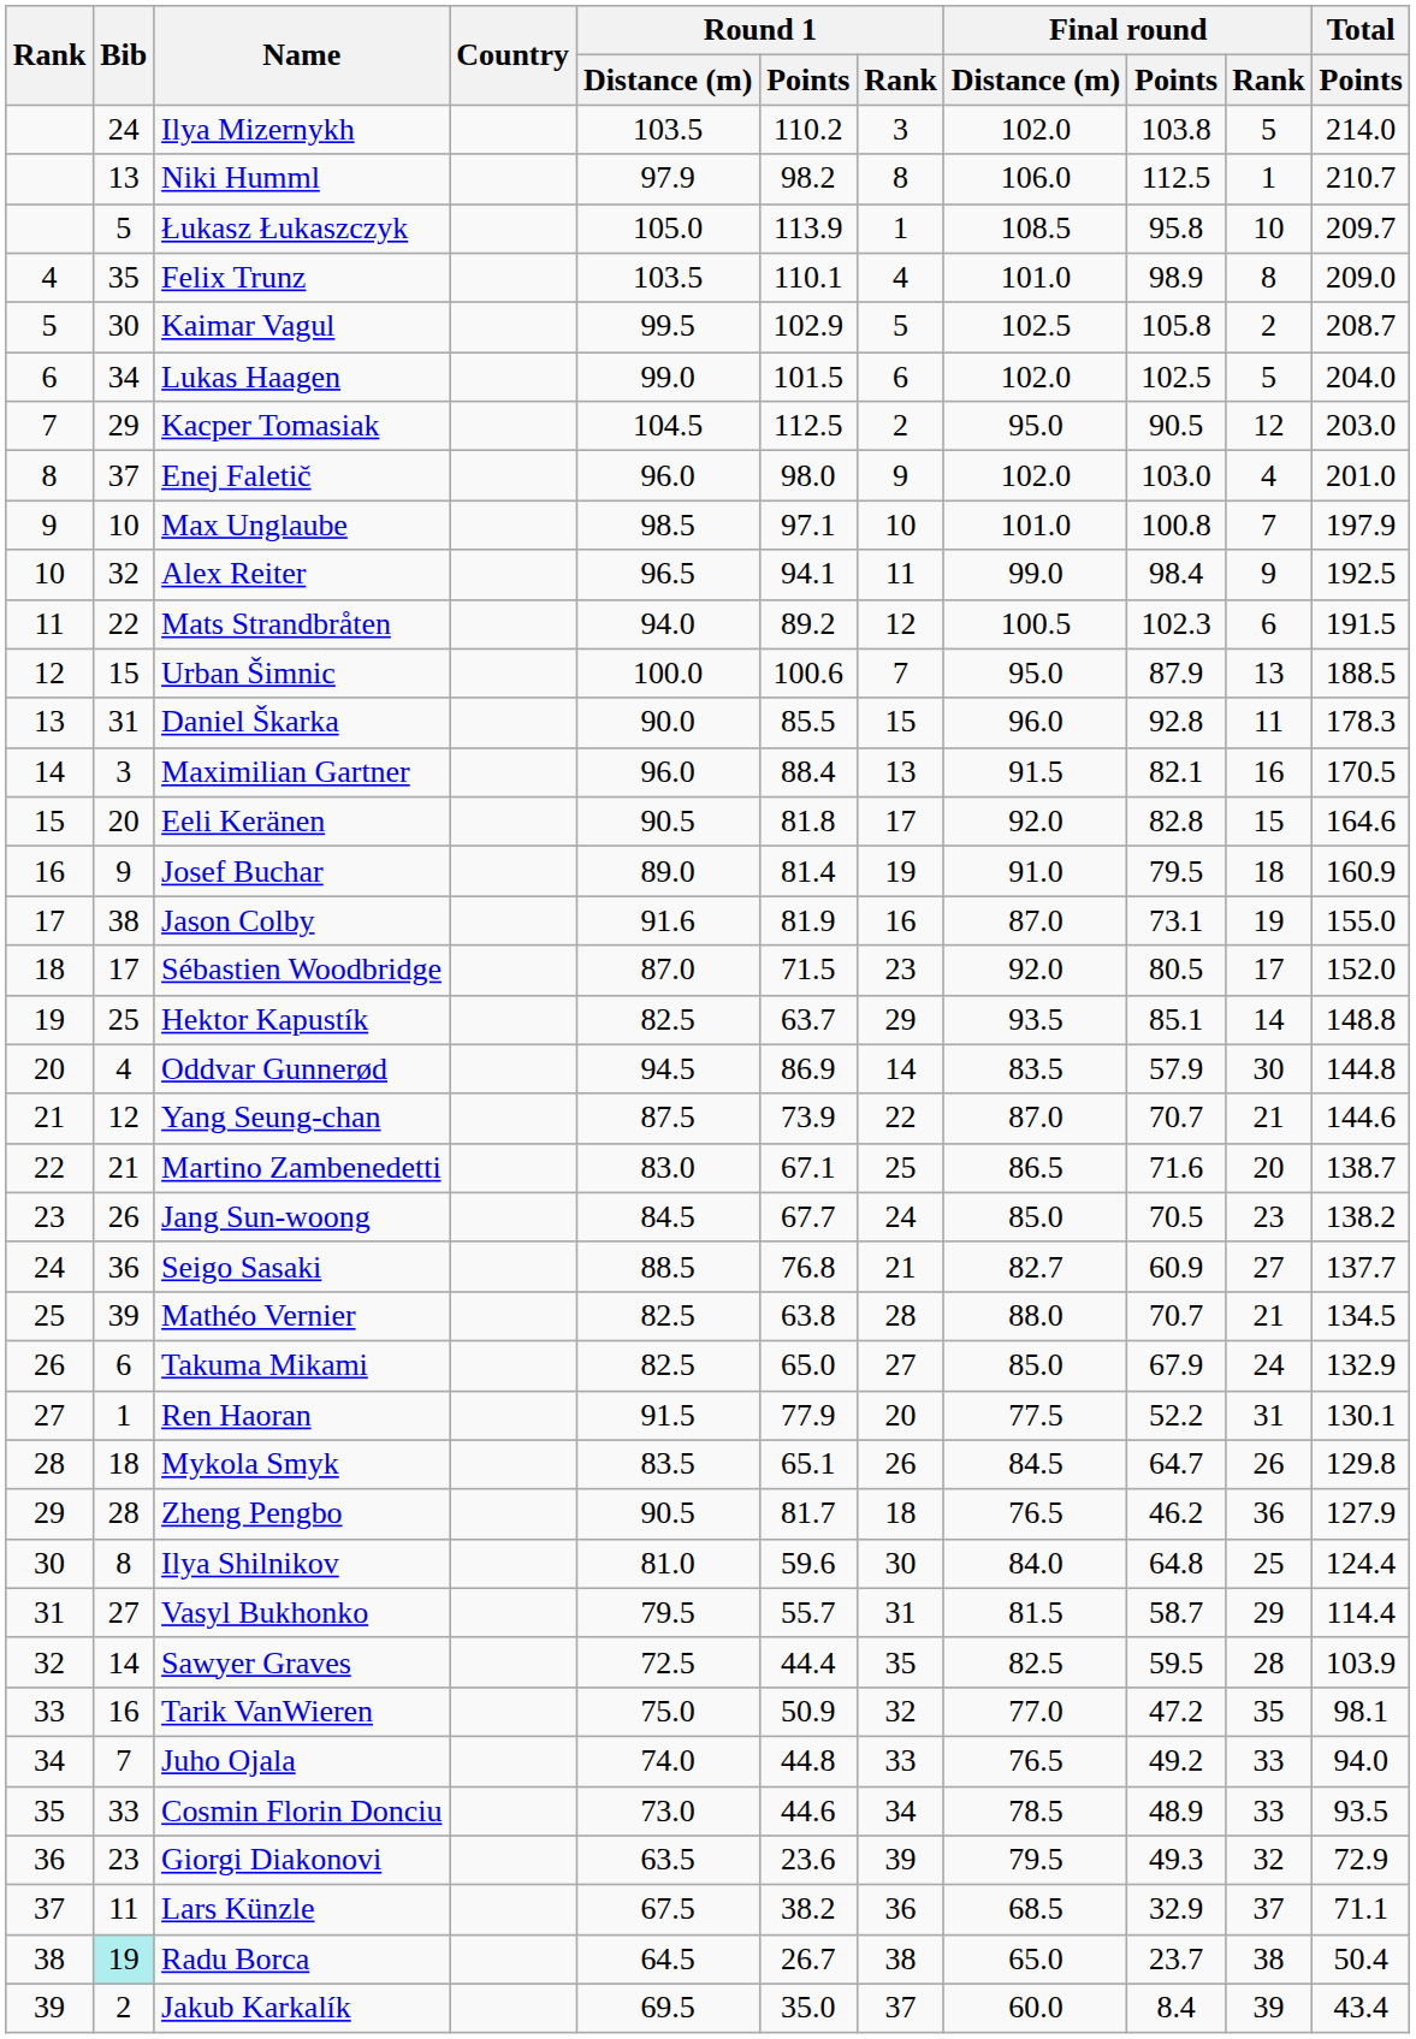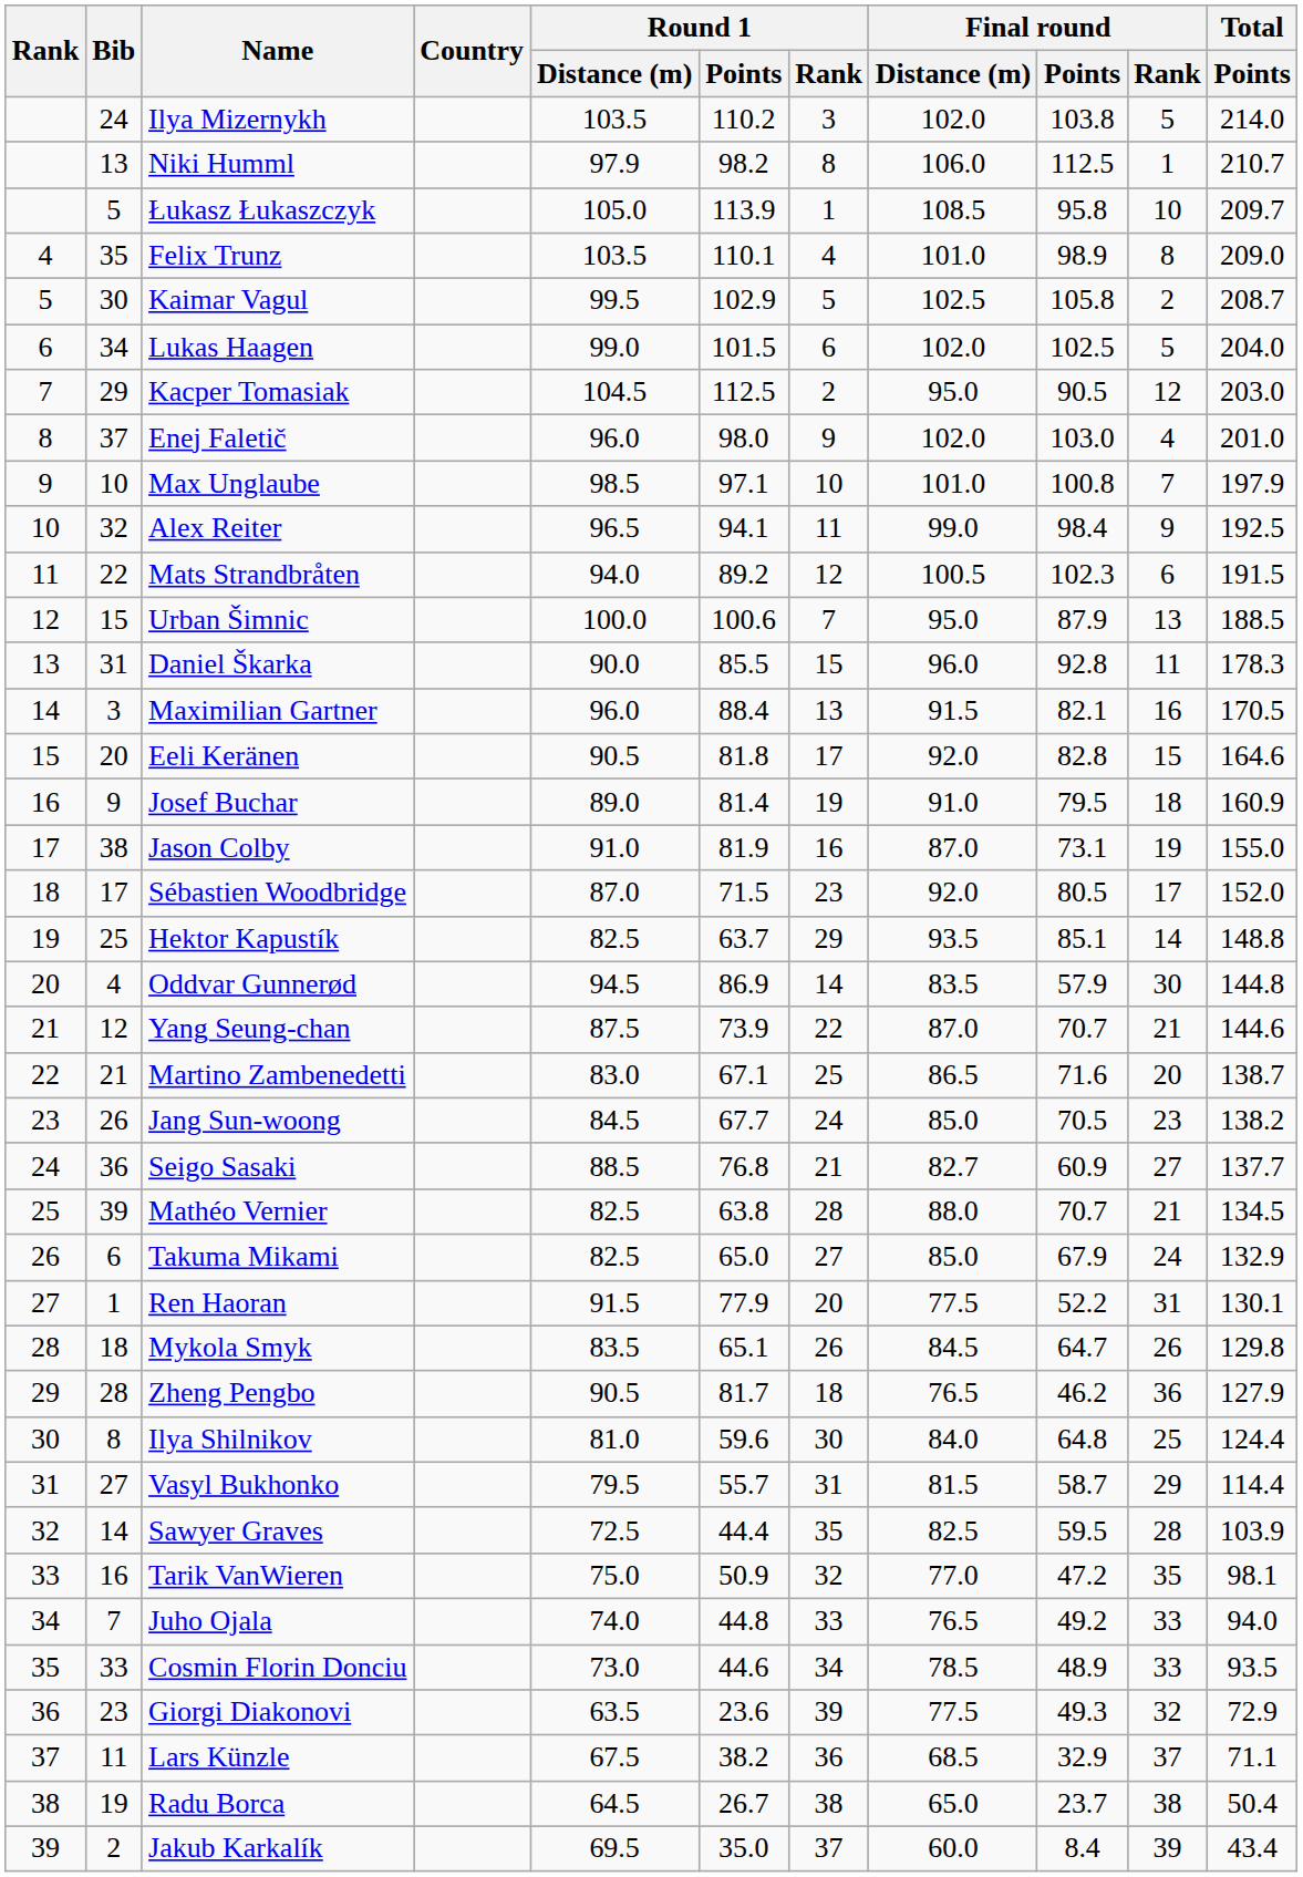 <table class="wikitable sortable" style="text-align:center">
 <tr>
 <th rowspan=2>Rank</th>
 <th rowspan=2>Bib</th>
 <th rowspan=2>Name</th>
 <th rowspan=2>Country</th>
 <th colspan=3>Round 1</th>
 <th colspan=3>Final round</th>
 <th>Total</th>
 </tr>
 <tr>
 <th>Distance (m)</th>
 <th>Points</th>
 <th>Rank</th>
 <th>Distance (m)</th>
 <th>Points</th>
 <th>Rank</th>
 <th>Points</th>
 </tr>
 <tr>
 <td></td>
 <td>24</td>
 <td align="left"><a href='#'>Ilya Mizernykh</a></td>
 <td align="left"></td>
 <td>103.5</td>
 <td>110.2</td>
 <td>3</td>
 <td>102.0</td>
 <td>103.8</td>
 <td>5</td>
 <td>214.0</td>
 </tr>
 <tr>
 <td></td>
 <td>13</td>
 <td align="left"><a href='#'>Niki Humml</a></td>
 <td align="left"></td>
 <td>97.9</td>
 <td>98.2</td>
 <td>8</td>
 <td>106.0</td>
 <td>112.5</td>
 <td>1</td>
 <td>210.7</td>
 </tr>
 <tr>
 <td></td>
 <td>5</td>
 <td align="left"><a href='#'>Łukasz Łukaszczyk</a></td>
 <td align="left"></td>
 <td>105.0</td>
 <td>113.9</td>
 <td>1</td>
 <td>108.5</td>
 <td>95.8</td>
 <td>10</td>
 <td>209.7</td>
 </tr>
 <tr>
 <td>4</td>
 <td>35</td>
 <td align="left"><a href='#'>Felix Trunz</a></td>
 <td align="left"></td>
 <td>103.5</td>
 <td>110.1</td>
 <td>4</td>
 <td>101.0</td>
 <td>98.9</td>
 <td>8</td>
 <td>209.0</td>
 </tr>
 <tr>
 <td>5</td>
 <td>30</td>
 <td align="left"><a href='#'>Kaimar Vagul</a></td>
 <td align="left"></td>
 <td>99.5</td>
 <td>102.9</td>
 <td>5</td>
 <td>102.5</td>
 <td>105.8</td>
 <td>2</td>
 <td>208.7</td>
 </tr>
 <tr>
 <td>6</td>
 <td>34</td>
 <td align="left"><a href='#'>Lukas Haagen</a></td>
 <td align="left"></td>
 <td>99.0</td>
 <td>101.5</td>
 <td>6</td>
 <td>102.0</td>
 <td>102.5</td>
 <td>5</td>
 <td>204.0</td>
 </tr>
 <tr>
 <td>7</td>
 <td>29</td>
 <td align="left"><a href='#'>Kacper Tomasiak</a></td>
 <td align="left"></td>
 <td>104.5</td>
 <td>112.5</td>
 <td>2</td>
 <td>95.0</td>
 <td>90.5</td>
 <td>12</td>
 <td>203.0</td>
 </tr>
 <tr>
 <td>8</td>
 <td>37</td>
 <td align="left"><a href='#'>Enej Faletič</a></td>
 <td align="left"></td>
 <td>96.0</td>
 <td>98.0</td>
 <td>9</td>
 <td>102.0</td>
 <td>103.0</td>
 <td>4</td>
 <td>201.0</td>
 </tr>
 <tr>
 <td>9</td>
 <td>10</td>
 <td align="left"><a href='#'>Max Unglaube</a></td>
 <td align="left"></td>
 <td>98.5</td>
 <td>97.1</td>
 <td>10</td>
 <td>101.0</td>
 <td>100.8</td>
 <td>7</td>
 <td>197.9</td>
 </tr>
 <tr>
 <td>10</td>
 <td>32</td>
 <td align="left"><a href='#'>Alex Reiter</a></td>
 <td align="left"></td>
 <td>96.5</td>
 <td>94.1</td>
 <td>11</td>
 <td>99.0</td>
 <td>98.4</td>
 <td>9</td>
 <td>192.5</td>
 </tr>
 <tr>
 <td>11</td>
 <td>22</td>
 <td align="left"><a href='#'>Mats Strandbråten</a></td>
 <td align="left"></td>
 <td>94.0</td>
 <td>89.2</td>
 <td>12</td>
 <td>100.5</td>
 <td>102.3</td>
 <td>6</td>
 <td>191.5</td>
 </tr>
 <tr>
 <td>12</td>
 <td>15</td>
 <td align="left"><a href='#'>Urban Šimnic</a></td>
 <td align="left"></td>
 <td>100.0</td>
 <td>100.6</td>
 <td>7</td>
 <td>95.0</td>
 <td>87.9</td>
 <td>13</td>
 <td>188.5</td>
 </tr>
 <tr>
 <td>13</td>
 <td>31</td>
 <td align="left"><a href='#'>Daniel Škarka</a></td>
 <td align="left"></td>
 <td>90.0</td>
 <td>85.5</td>
 <td>15</td>
 <td>96.0</td>
 <td>92.8</td>
 <td>11</td>
 <td>178.3</td>
 </tr>
 <tr>
 <td>14</td>
 <td>3</td>
 <td align="left"><a href='#'>Maximilian Gartner</a></td>
 <td align="left"></td>
 <td>96.0</td>
 <td>88.4</td>
 <td>13</td>
 <td>91.5</td>
 <td>82.1</td>
 <td>16</td>
 <td>170.5</td>
 </tr>
 <tr>
 <td>15</td>
 <td>20</td>
 <td align="left"><a href='#'>Eeli Keränen</a></td>
 <td align="left"></td>
 <td>90.5</td>
 <td>81.8</td>
 <td>17</td>
 <td>92.0</td>
 <td>82.8</td>
 <td>15</td>
 <td>164.6</td>
 </tr>
 <tr>
 <td>16</td>
 <td>9</td>
 <td align="left"><a href='#'>Josef Buchar</a></td>
 <td align="left"></td>
 <td>89.0</td>
 <td>81.4</td>
 <td>19</td>
 <td>91.0</td>
 <td>79.5</td>
 <td>18</td>
 <td>160.9</td>
 </tr>
 <tr>
 <td>17</td>
 <td>38</td>
 <td align="left"><a href='#'>Jason Colby</a></td>
 <td align="left"></td>
-<td>91.6</td>
+<td>91.0</td>
 <td>81.9</td>
 <td>16</td>
 <td>87.0</td>
 <td>73.1</td>
 <td>19</td>
 <td>155.0</td>
 </tr>
 <tr>
 <td>18</td>
 <td>17</td>
 <td align="left"><a href='#'>Sébastien Woodbridge</a></td>
 <td align="left"></td>
 <td>87.0</td>
 <td>71.5</td>
 <td>23</td>
 <td>92.0</td>
 <td>80.5</td>
 <td>17</td>
 <td>152.0</td>
 </tr>
 <tr>
 <td>19</td>
 <td>25</td>
 <td align="left"><a href='#'>Hektor Kapustík</a></td>
 <td align="left"></td>
 <td>82.5</td>
 <td>63.7</td>
 <td>29</td>
 <td>93.5</td>
 <td>85.1</td>
 <td>14</td>
 <td>148.8</td>
 </tr>
 <tr>
 <td>20</td>
 <td>4</td>
 <td align="left"><a href='#'>Oddvar Gunnerød</a></td>
 <td align="left"></td>
 <td>94.5</td>
 <td>86.9</td>
 <td>14</td>
 <td>83.5</td>
 <td>57.9</td>
 <td>30</td>
 <td>144.8</td>
 </tr>
 <tr>
 <td>21</td>
 <td>12</td>
 <td align="left"><a href='#'>Yang Seung-chan</a></td>
 <td align="left"></td>
 <td>87.5</td>
 <td>73.9</td>
 <td>22</td>
 <td>87.0</td>
 <td>70.7</td>
 <td>21</td>
 <td>144.6</td>
 </tr>
 <tr>
 <td>22</td>
 <td>21</td>
 <td align="left"><a href='#'>Martino Zambenedetti</a></td>
 <td align="left"></td>
 <td>83.0</td>
 <td>67.1</td>
 <td>25</td>
 <td>86.5</td>
 <td>71.6</td>
 <td>20</td>
 <td>138.7</td>
 </tr>
 <tr>
 <td>23</td>
 <td>26</td>
 <td align="left"><a href='#'>Jang Sun-woong</a></td>
 <td align="left"></td>
 <td>84.5</td>
 <td>67.7</td>
 <td>24</td>
 <td>85.0</td>
 <td>70.5</td>
 <td>23</td>
 <td>138.2</td>
 </tr>
 <tr>
 <td>24</td>
 <td>36</td>
 <td align="left"><a href='#'>Seigo Sasaki</a></td>
 <td align="left"></td>
 <td>88.5</td>
 <td>76.8</td>
 <td>21</td>
 <td>82.7</td>
 <td>60.9</td>
 <td>27</td>
 <td>137.7</td>
 </tr>
 <tr>
 <td>25</td>
 <td>39</td>
 <td align="left"><a href='#'>Mathéo Vernier</a></td>
 <td align="left"></td>
 <td>82.5</td>
 <td>63.8</td>
 <td>28</td>
 <td>88.0</td>
 <td>70.7</td>
 <td>21</td>
 <td>134.5</td>
 </tr>
 <tr>
 <td>26</td>
 <td>6</td>
 <td align="left"><a href='#'>Takuma Mikami</a></td>
 <td align="left"></td>
 <td>82.5</td>
 <td>65.0</td>
 <td>27</td>
 <td>85.0</td>
 <td>67.9</td>
 <td>24</td>
 <td>132.9</td>
 </tr>
 <tr>
 <td>27</td>
 <td>1</td>
 <td align="left"><a href='#'>Ren Haoran</a></td>
 <td align="left"></td>
 <td>91.5</td>
 <td>77.9</td>
 <td>20</td>
 <td>77.5</td>
 <td>52.2</td>
 <td>31</td>
 <td>130.1</td>
 </tr>
 <tr>
 <td>28</td>
 <td>18</td>
 <td align="left"><a href='#'>Mykola Smyk</a></td>
 <td align="left"></td>
 <td>83.5</td>
 <td>65.1</td>
 <td>26</td>
 <td>84.5</td>
 <td>64.7</td>
 <td>26</td>
 <td>129.8</td>
 </tr>
 <tr>
 <td>29</td>
 <td>28</td>
 <td align="left"><a href='#'>Zheng Pengbo</a></td>
 <td align="left"></td>
 <td>90.5</td>
 <td>81.7</td>
 <td>18</td>
 <td>76.5</td>
 <td>46.2</td>
 <td>36</td>
 <td>127.9</td>
 </tr>
 <tr>
 <td>30</td>
 <td>8</td>
 <td align="left"><a href='#'>Ilya Shilnikov</a></td>
 <td align="left"></td>
 <td>81.0</td>
 <td>59.6</td>
 <td>30</td>
 <td>84.0</td>
 <td>64.8</td>
 <td>25</td>
 <td>124.4</td>
 </tr>
 <tr>
 <td>31</td>
 <td>27</td>
 <td align="left"><a href='#'>Vasyl Bukhonko</a></td>
 <td align="left"></td>
 <td>79.5</td>
 <td>55.7</td>
 <td>31</td>
 <td>81.5</td>
 <td>58.7</td>
 <td>29</td>
 <td>114.4</td>
 </tr>
 <tr>
 <td>32</td>
 <td>14</td>
 <td align="left"><a href='#'>Sawyer Graves</a></td>
 <td align="left"></td>
 <td>72.5</td>
 <td>44.4</td>
 <td>35</td>
 <td>82.5</td>
 <td>59.5</td>
 <td>28</td>
 <td>103.9</td>
 </tr>
 <tr>
 <td>33</td>
 <td>16</td>
 <td align="left"><a href='#'>Tarik VanWieren</a></td>
 <td align="left"></td>
 <td>75.0</td>
 <td>50.9</td>
 <td>32</td>
 <td>77.0</td>
 <td>47.2</td>
 <td>35</td>
 <td>98.1</td>
 </tr>
 <tr>
 <td>34</td>
 <td>7</td>
 <td align="left"><a href='#'>Juho Ojala</a></td>
 <td align="left"></td>
 <td>74.0</td>
 <td>44.8</td>
 <td>33</td>
 <td>76.5</td>
 <td>49.2</td>
 <td>33</td>
 <td>94.0</td>
 </tr>
 <tr>
 <td>35</td>
 <td>33</td>
 <td align="left"><a href='#'>Cosmin Florin Donciu</a></td>
 <td align="left"></td>
 <td>73.0</td>
 <td>44.6</td>
 <td>34</td>
 <td>78.5</td>
 <td>48.9</td>
 <td>33</td>
 <td>93.5</td>
 </tr>
 <tr>
 <td>36</td>
 <td>23</td>
 <td align="left"><a href='#'>Giorgi Diakonovi</a></td>
 <td align="left"></td>
 <td>63.5</td>
 <td>23.6</td>
 <td>39</td>
-<td>79.5</td>
+<td>77.5</td>
 <td>49.3</td>
 <td>32</td>
 <td>72.9</td>
 </tr>
 <tr>
 <td>37</td>
 <td>11</td>
 <td align="left"><a href='#'>Lars Künzle</a></td>
 <td align="left"></td>
 <td>67.5</td>
 <td>38.2</td>
 <td>36</td>
 <td>68.5</td>
 <td>32.9</td>
 <td>37</td>
 <td>71.1</td>
 </tr>
 <tr>
 <td>38</td>
-<td style="background: paleturquoise;">19</td>
+<td>19</td>
 <td align="left"><a href='#'>Radu Borca</a></td>
 <td align="left"></td>
 <td>64.5</td>
 <td>26.7</td>
 <td>38</td>
 <td>65.0</td>
 <td>23.7</td>
 <td>38</td>
 <td>50.4</td>
 </tr>
 <tr>
 <td>39</td>
 <td>2</td>
 <td align="left"><a href='#'>Jakub Karkalík</a></td>
 <td align="left"></td>
 <td>69.5</td>
 <td>35.0</td>
 <td>37</td>
 <td>60.0</td>
 <td>8.4</td>
 <td>39</td>
 <td>43.4</td>
 </tr>
 </table>
